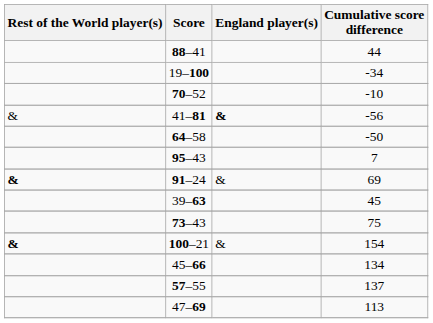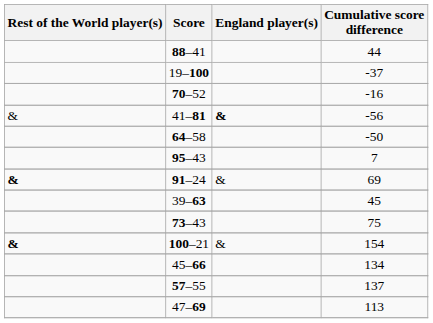 <table class="sortable wikitable plainrowheaders">
 <tr>
 <th scope="col">Rest of the World player(s)</th>
 <th scope="col" align="center">Score</th>
 <th scope="col">England player(s)</th>
 <th scope="col" align="center">Cumulative score<br>difference</th>
 </tr>
 <tr>
 <td><strong></strong></td>
 <td align="center"><strong>88</strong>–41</td>
 <td></td>
 <td align="center">44</td>
 </tr>
 <tr>
 <td></td>
 <td align="center">19–<strong>100</strong></td>
 <td><strong></strong></td>
-<td align="center">-34</td>
+<td align="center">-37</td>
 </tr>
 <tr>
 </tr>
 <tr>
 <td><strong></strong></td>
 <td align="center"><strong>70</strong>–52</td>
 <td></td>
-<td align="center">-10</td>
+<td align="center">-16</td>
 </tr>
 <tr>
 </tr>
 <tr>
 <td> & </td>
 <td align="center">41–<strong>81</strong></td>
 <td><strong> & </strong></td>
 <td align="center">-56</td>
 </tr>
 <tr>
 </tr>
 <tr>
 <td><strong></strong></td>
 <td align="center"><strong>64</strong>–58</td>
 <td></td>
 <td align="center">-50</td>
 </tr>
 <tr>
 </tr>
 <tr>
 <td><strong></strong></td>
 <td align="center"><strong>95</strong>–43</td>
 <td></td>
 <td align="center">7</td>
 </tr>
 <tr>
 </tr>
 <tr>
 <td><strong> & </strong></td>
 <td align="center"><strong>91</strong>–24</td>
 <td> & </td>
 <td align="center">69</td>
 </tr>
 <tr>
 </tr>
 <tr>
 <td></td>
 <td align="center">39–<strong>63</strong></td>
 <td><strong></strong></td>
 <td align="center">45</td>
 </tr>
 <tr>
 </tr>
 <tr>
 <td><strong></strong></td>
 <td align="center"><strong>73</strong>–43</td>
 <td></td>
 <td align="center">75</td>
 </tr>
 <tr>
 </tr>
 <tr>
 <td><strong> & </strong></td>
 <td align="center"><strong>100</strong>–21</td>
 <td> & </td>
 <td align="center">154</td>
 </tr>
 <tr>
 </tr>
 <tr>
 <td></td>
 <td align="center">45–<strong>66</strong></td>
 <td><strong></strong></td>
 <td align="center">134</td>
 </tr>
 <tr>
 </tr>
 <tr>
 <td><strong></strong></td>
 <td align="center"><strong>57</strong>–55</td>
 <td></td>
 <td align="center">137</td>
 </tr>
 <tr>
 </tr>
 <tr>
 <td></td>
 <td align="center">47–<strong>69</strong></td>
 <td><strong></strong></td>
 <td align="center">113</td>
 </tr>
 <tr>
 </tr>
 </table>
